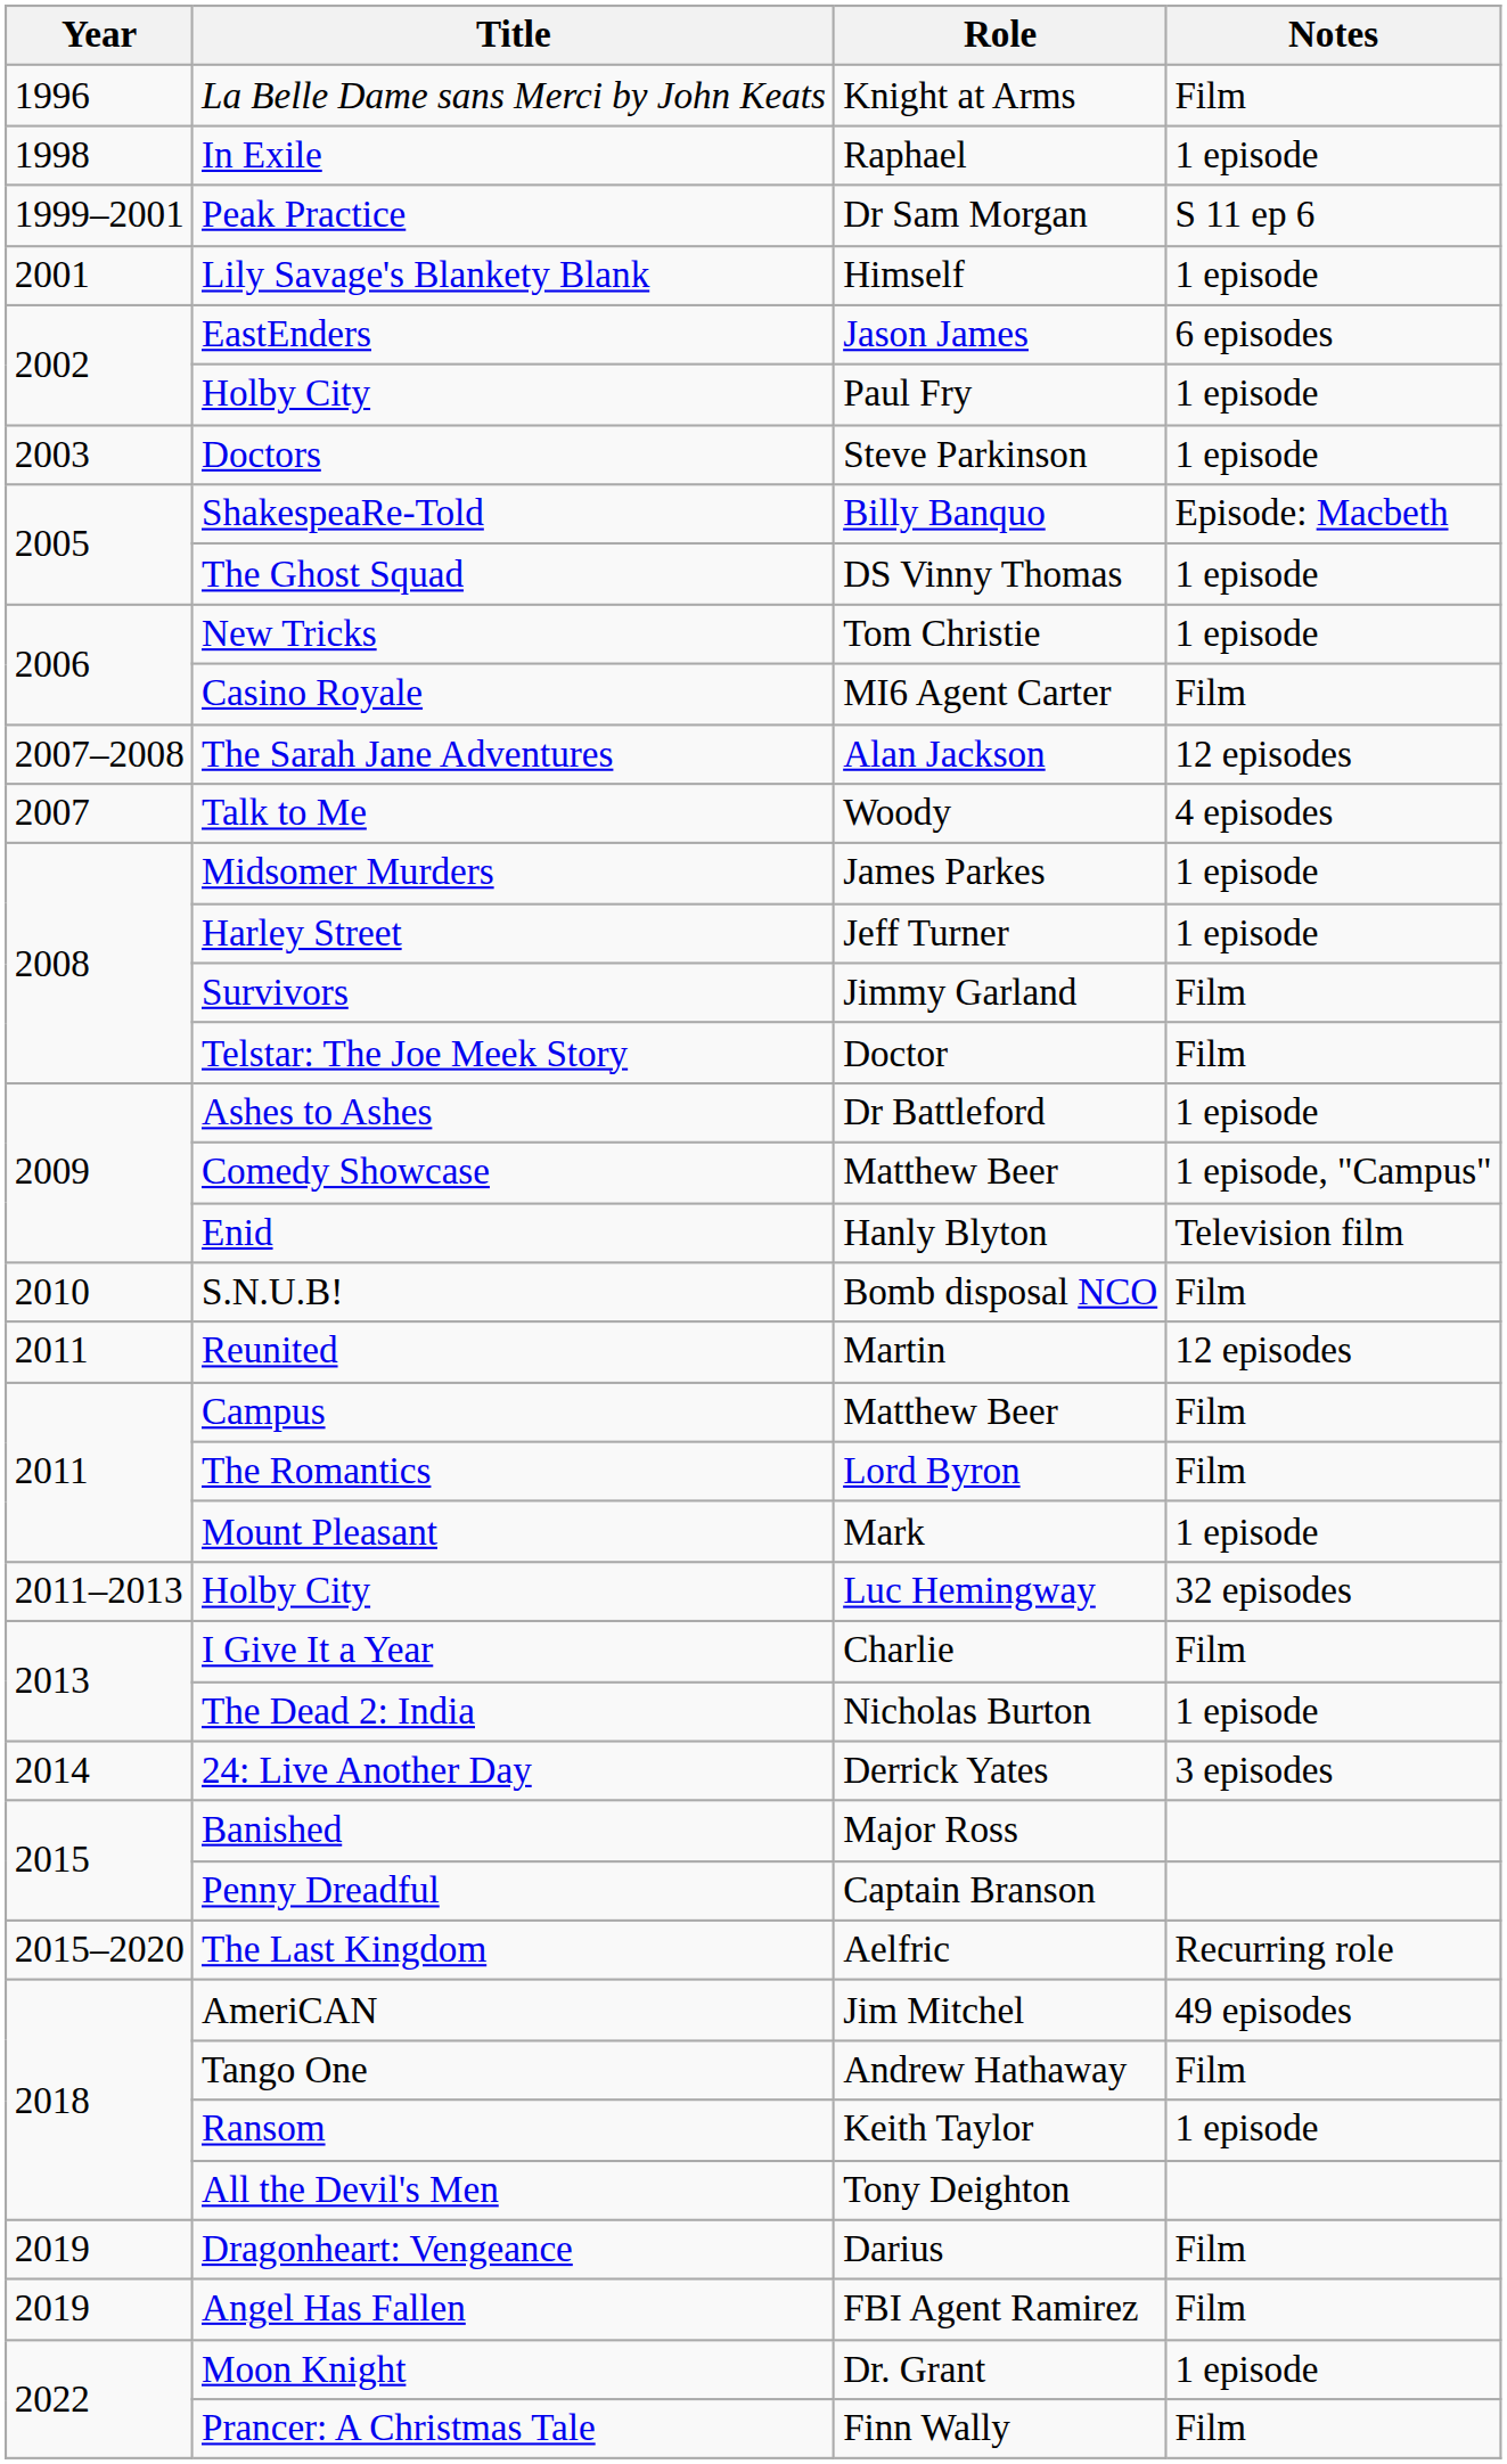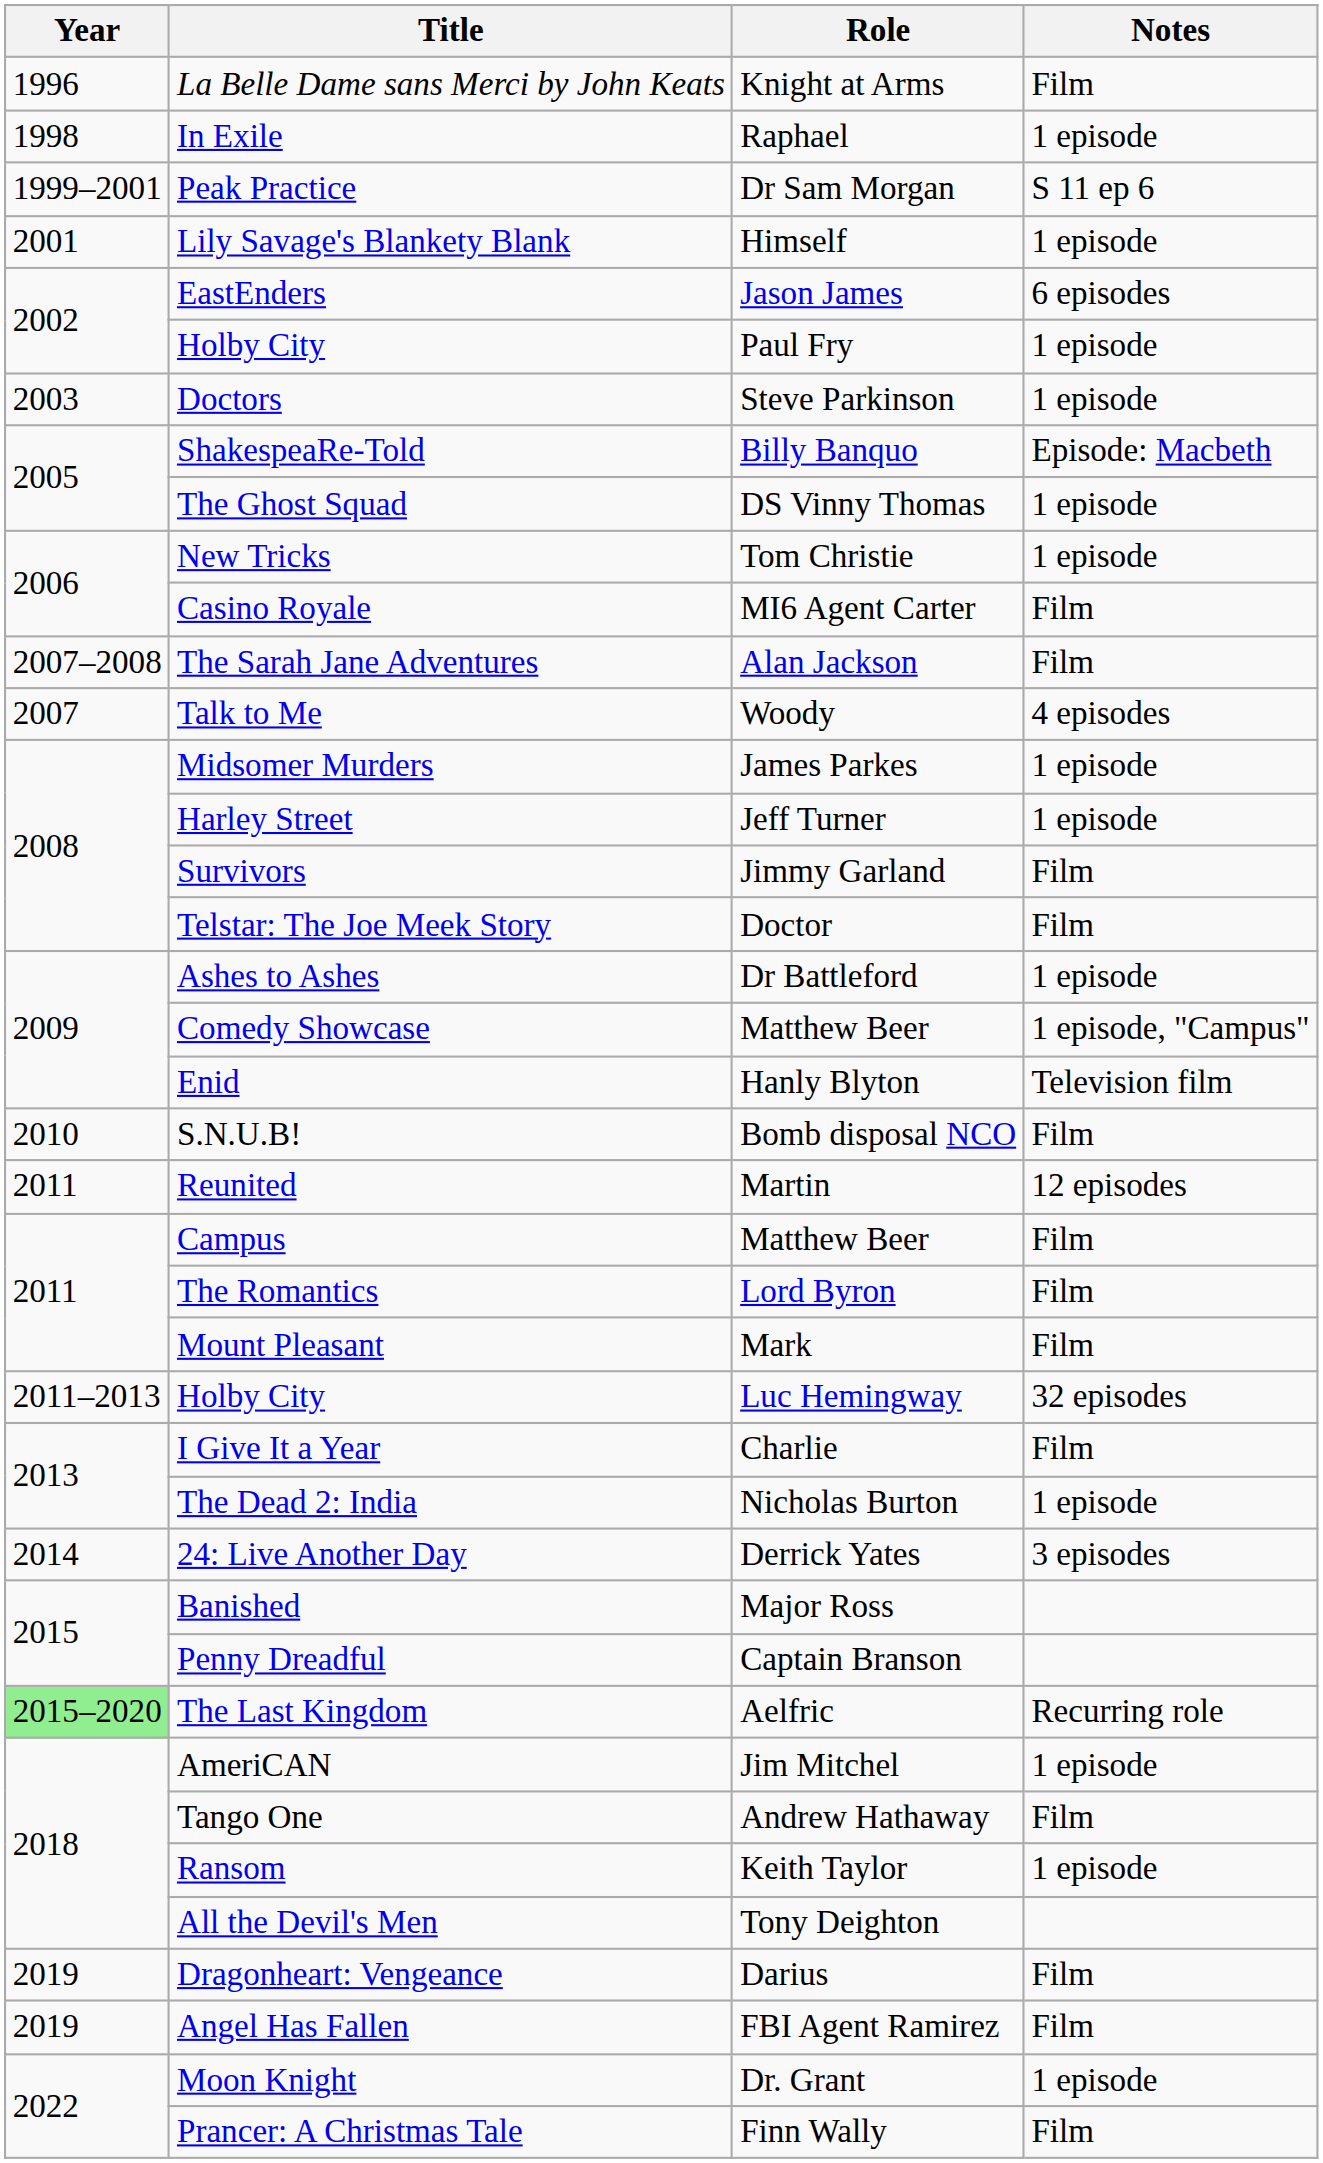 <table class="wikitable">
 <tr>
 <th>Year</th>
 <th>Title</th>
 <th>Role</th>
 <th>Notes</th>
 </tr>
 <tr>
 <td>1996</td>
 <td><em>La Belle Dame sans Merci by John Keats</td>
 <td>Knight at Arms</td>
 <td>Film</td>
 </tr>
 <tr>
 <td>1998</td>
 <td></em><a href='#'>In Exile</a><em></td>
 <td>Raphael</td>
 <td>1 episode</td>
 </tr>
 <tr>
 <td>1999–2001</td>
 <td></em><a href='#'>Peak Practice</a><em></td>
 <td>Dr Sam Morgan</td>
 <td>S 11 ep 6</td>
 </tr>
 <tr>
 <td>2001</td>
 <td></em><a href='#'>Lily Savage's Blankety Blank</a><em></td>
 <td>Himself</td>
 <td>1 episode</td>
 </tr>
 <tr>
 <td rowspan=2>2002</td>
 <td></em><a href='#'>EastEnders</a><em></td>
 <td><a href='#'>Jason James</a></td>
 <td>6 episodes</td>
 </tr>
 <tr>
 <td></em><a href='#'>Holby City</a><em></td>
 <td>Paul Fry</td>
 <td>1 episode</td>
 </tr>
 <tr>
 <td>2003</td>
 <td></em><a href='#'>Doctors</a><em></td>
 <td>Steve Parkinson</td>
 <td>1 episode</td>
 </tr>
 <tr>
 <td rowspan=2>2005</td>
 <td></em><a href='#'>ShakespeaRe-Told</a><em></td>
 <td><a href='#'>Billy Banquo</a></td>
 <td>Episode: </em><a href='#'>Macbeth</a><em></td>
 </tr>
 <tr>
 <td></em><a href='#'>The Ghost Squad</a><em></td>
 <td>DS Vinny Thomas</td>
 <td>1 episode</td>
 </tr>
 <tr>
 <td rowspan=2>2006</td>
 <td></em><a href='#'>New Tricks</a><em></td>
 <td>Tom Christie</td>
 <td>1 episode</td>
 </tr>
 <tr>
 <td></em><a href='#'>Casino Royale</a><em></td>
 <td>MI6 Agent Carter</td>
 <td>Film</td>
 </tr>
 <tr>
 <td>2007–2008</td>
 <td></em><a href='#'>The Sarah Jane Adventures</a><em></td>
 <td><a href='#'>Alan Jackson</a></td>
-<td>12 episodes</td>
+<td>Film</td>
 </tr>
 <tr>
 <td>2007</td>
 <td></em><a href='#'>Talk to Me</a><em></td>
 <td>Woody</td>
 <td>4 episodes</td>
 </tr>
 <tr>
 <td rowspan=4>2008</td>
 <td></em><a href='#'>Midsomer Murders</a><em></td>
 <td>James Parkes</td>
 <td>1 episode</td>
 </tr>
 <tr>
 <td></em><a href='#'>Harley Street</a><em></td>
 <td>Jeff Turner</td>
 <td>1 episode</td>
 </tr>
 <tr>
 <td></em><a href='#'>Survivors</a><em></td>
 <td>Jimmy Garland</td>
 <td>Film</td>
 </tr>
 <tr>
 <td></em><a href='#'>Telstar: The Joe Meek Story</a><em></td>
 <td>Doctor</td>
 <td>Film</td>
 </tr>
 <tr>
 <td rowspan=3>2009</td>
 <td></em><a href='#'>Ashes to Ashes</a><em></td>
 <td>Dr Battleford</td>
 <td>1 episode</td>
 </tr>
 <tr>
 <td></em><a href='#'>Comedy Showcase</a><em></td>
 <td>Matthew Beer</td>
 <td>1 episode, "Campus"</td>
 </tr>
 <tr>
 <td></em><a href='#'>Enid</a><em></td>
 <td>Hanly Blyton</td>
 <td>Television film</td>
 </tr>
 <tr>
 <td>2010</td>
 <td></em>S.N.U.B!<em></td>
 <td>Bomb disposal <a href='#'>NCO</a></td>
 <td>Film</td>
 </tr>
 <tr>
 <td>2011</td>
 <td></em><a href='#'>Reunited</a><em></td>
 <td>Martin</td>
 <td>12 episodes</td>
 </tr>
 <tr>
 <td rowspan=3>2011</td>
 <td></em><a href='#'>Campus</a><em></td>
 <td>Matthew Beer</td>
 <td>Film</td>
 </tr>
 <tr>
 <td></em><a href='#'>The Romantics</a><em></td>
 <td><a href='#'>Lord Byron</a></td>
 <td>Film</td>
 </tr>
 <tr>
 <td></em><a href='#'>Mount Pleasant</a><em></td>
 <td>Mark</td>
-<td>1 episode</td>
+<td>Film</td>
 </tr>
 <tr>
 <td>2011–2013</td>
 <td></em><a href='#'>Holby City</a><em></td>
 <td><a href='#'>Luc Hemingway</a></td>
 <td>32 episodes</td>
 </tr>
 <tr>
 <td rowspan=2>2013</td>
 <td></em><a href='#'>I Give It a Year</a><em></td>
 <td>Charlie</td>
 <td>Film</td>
 </tr>
 <tr>
 <td></em><a href='#'>The Dead 2: India</a><em></td>
 <td>Nicholas Burton</td>
 <td>1 episode</td>
 </tr>
 <tr>
 <td>2014</td>
 <td></em><a href='#'>24: Live Another Day</a><em></td>
 <td>Derrick Yates</td>
 <td>3 episodes</td>
 </tr>
 <tr>
 <td rowspan=2>2015</td>
 <td></em><a href='#'>Banished</a><em></td>
 <td>Major Ross</td>
 <td></td>
 </tr>
 <tr>
 <td></em><a href='#'>Penny Dreadful</a><em></td>
 <td>Captain Branson</td>
 <td></td>
 </tr>
 <tr>
-<td>2015–2020</td>
+<td style="background: lightgreen;">2015–2020</td>
 <td></em><a href='#'>The Last Kingdom</a><em></td>
 <td>Aelfric</td>
 <td>Recurring role</td>
 </tr>
 <tr>
 <td rowspan=4>2018</td>
 <td></em>AmeriCAN<em></td>
 <td>Jim Mitchel</td>
-<td>49 episodes</td>
+<td>1 episode</td>
 </tr>
 <tr>
 <td></em>Tango One<em></td>
 <td>Andrew Hathaway</td>
 <td>Film</td>
 </tr>
 <tr>
 <td></em><a href='#'>Ransom</a><em></td>
 <td>Keith Taylor</td>
 <td>1 episode</td>
 </tr>
 <tr>
 <td></em><a href='#'>All the Devil's Men</a><em></td>
 <td>Tony Deighton</td>
 <td></td>
 </tr>
 <tr>
 <td>2019</td>
 <td></em><a href='#'>Dragonheart: Vengeance</a><em></td>
 <td>Darius</td>
 <td>Film</td>
 </tr>
 <tr>
 <td>2019</td>
 <td></em><a href='#'>Angel Has Fallen</a><em></td>
 <td>FBI Agent Ramirez</td>
 <td>Film</td>
 </tr>
 <tr>
 <td rowspan="2">2022</td>
 <td></em><a href='#'>Moon Knight</a><em></td>
 <td>Dr. Grant</td>
 <td>1 episode</td>
 </tr>
 <tr>
 <td></em><a href='#'>Prancer: A Christmas Tale</a><em></td>
 <td>Finn Wally</td>
 <td>Film</td>
 </tr>
 </table>
